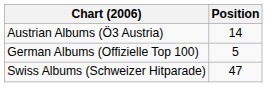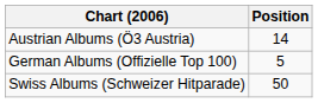 <table class="wikitable sortable plainrowheaders">
 <tr>
 <th>Chart (2006)</th>
 <th>Position</th>
 </tr>
 <tr>
 <td>Austrian Albums (Ö3 Austria)</td>
 <td align="center">14</td>
 </tr>
 <tr>
 <td>German Albums (Offizielle Top 100)</td>
 <td align="center">5</td>
 </tr>
 <tr>
 <td>Swiss Albums (Schweizer Hitparade)</td>
-<td align="center">47</td>
+<td align="center">50</td>
 </tr>
 </table>
